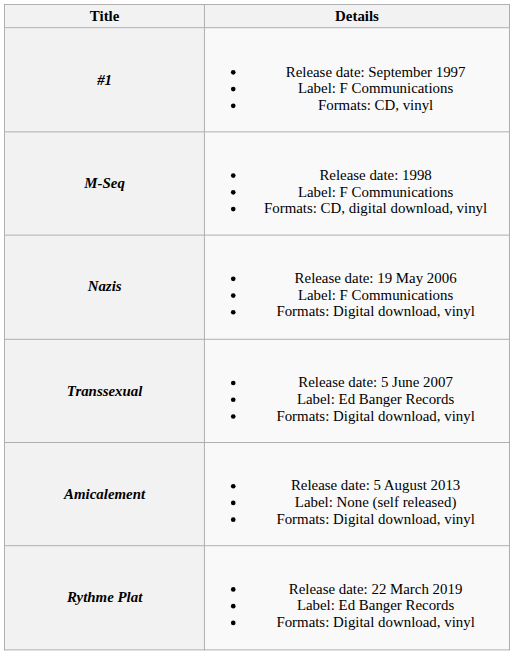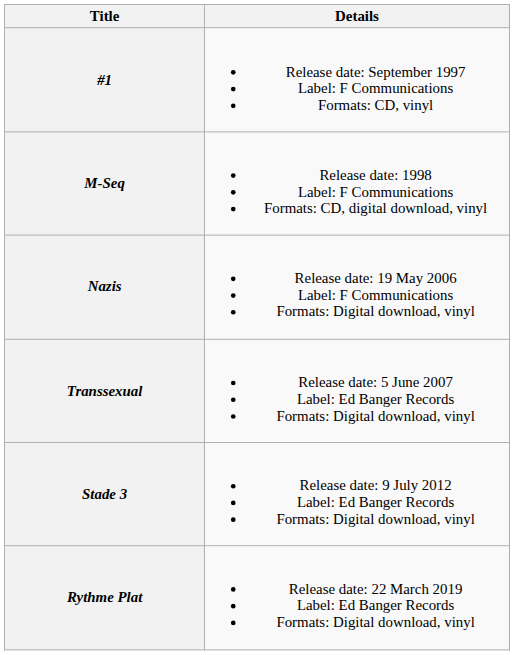 <table class="wikitable plainrowheaders" style="text-align:center;">
 <tr>
 <th style="width:13em;">Title</th>
 <th style="width:20em;">Details</th>
 </tr>
 <tr>
 <th scope="row"><em>#1</em></th>
 <td><br><ul><li>Release date: September 1997</li><li>Label: F Communications</li><li>Formats: CD, vinyl</li></ul></td>
 </tr>
 <tr>
 <th scope="row"><em>M-Seq</em></th>
 <td><br><ul><li>Release date: 1998</li><li>Label: F Communications</li><li>Formats: CD, digital download, vinyl</li></ul></td>
 </tr>
 <tr>
 <th scope="row"><em>Nazis</em></th>
 <td><br><ul><li>Release date: 19 May 2006</li><li>Label: F Communications</li><li>Formats: Digital download, vinyl</li></ul></td>
 </tr>
 <tr>
 <th scope="row"><em>Transsexual</em></th>
 <td><br><ul><li>Release date: 5 June 2007</li><li>Label: Ed Banger Records</li><li>Formats: Digital download, vinyl</li></ul></td>
 </tr>
 <tr>
-<th scope="row"><em>Amicalement</em></th>
-<td><br><ul><li>Release date: 5 August 2013</li><li>Label: None (self released)</li><li>Formats: Digital download, vinyl</li></ul></td>
+<th scope="row"><em>Stade 3</em></th>
+<td><br><ul><li>Release date: 9 July 2012</li><li>Label: Ed Banger Records</li><li>Formats: Digital download, vinyl</li></ul></td>
 </tr>
 <tr>
 <th scope="row"><em>Rythme Plat</em></th>
 <td><br><ul><li>Release date: 22 March 2019</li><li>Label: Ed Banger Records</li><li>Formats: Digital download, vinyl</li></ul></td>
 </tr>
 </table>
